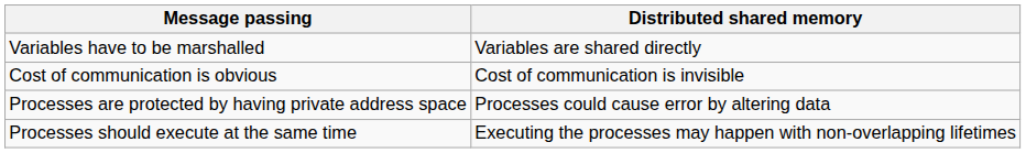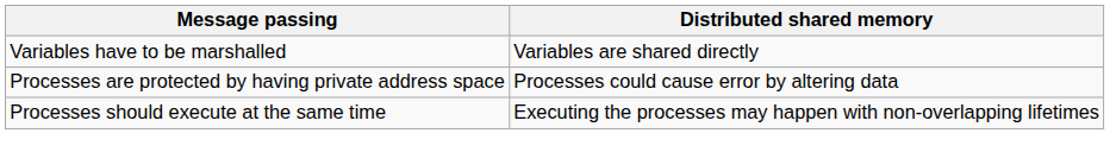 <table class="wikitable">
 <tr>
 <th>Message passing</th>
 <th>Distributed shared memory</th>
 </tr>
 <tr>
 <td>Variables have to be marshalled</td>
 <td>Variables are shared directly</td>
 </tr>
 <tr>
-<td>Cost of communication is obvious</td>
-<td>Cost of communication is invisible</td>
-</tr>
-<tr>
 <td>Processes are protected by having private address space</td>
 <td>Processes could cause error by altering data</td>
 </tr>
 <tr>
 <td>Processes should execute at the same time</td>
 <td>Executing the processes may happen with non-overlapping lifetimes</td>
 </tr>
 </table>
